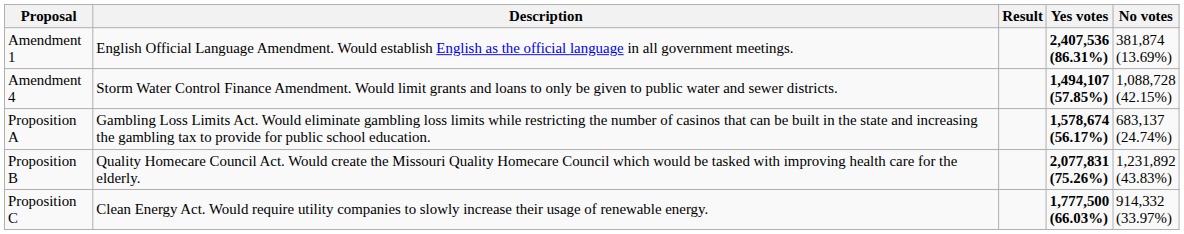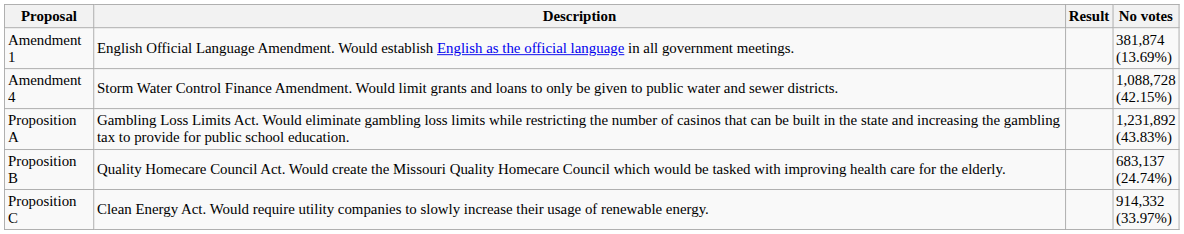 <table class="wikitable sortable" style="width:100%">
 <tr>
 <th class="unsortable" scope="col">Proposal</th>
 <th class="unsortable" scope="col">Description</th>
 <th scope="col">Result</th>
-<th scope="col">Yes votes</th>
 <th scope="col">No votes</th>
 </tr>
 <tr>
 <td>Amendment 1</td>
 <td>English Official Language Amendment. Would establish <a href='#'>English as the official language</a> in all government meetings.</td>
 <td></td>
-<td><strong>2,407,536</strong><br><strong>(86.31%)</strong></td>
 <td>381,874<br>(13.69%)</td>
 </tr>
 <tr>
 <td>Amendment 4</td>
 <td>Storm Water Control Finance Amendment. Would limit grants and loans to only be given to public water and sewer districts.</td>
 <td></td>
-<td><strong>1,494,107</strong><br><strong>(57.85%)</strong></td>
 <td>1,088,728<br>(42.15%)</td>
 </tr>
 <tr>
 <td>Proposition A</td>
 <td>Gambling Loss Limits Act. Would eliminate gambling loss limits while restricting the number of casinos that can be built in the state and increasing the gambling tax to provide for public school education.</td>
 <td></td>
-<td><strong>1,578,674</strong><br><strong>(56.17%)</strong></td>
-<td>683,137<br>(24.74%)</td>
+<td>1,231,892<br>(43.83%)</td>
 </tr>
 <tr>
 <td>Proposition B</td>
 <td>Quality Homecare Council Act. Would create the Missouri Quality Homecare Council which would be tasked with improving health care for the elderly.</td>
 <td></td>
-<td><strong>2,077,831</strong><br><strong>(75.26%)</strong></td>
-<td>1,231,892<br>(43.83%)</td>
+<td>683,137<br>(24.74%)</td>
 </tr>
 <tr>
 <td>Proposition C</td>
 <td>Clean Energy Act. Would require utility companies to slowly increase their usage of renewable energy.</td>
 <td></td>
-<td><strong>1,777,500</strong><br><strong>(66.03%)</strong></td>
 <td>914,332<br>(33.97%)</td>
 </tr>
 </table>
